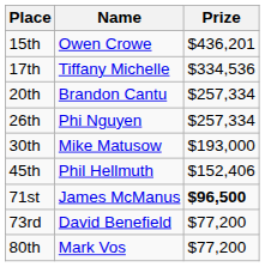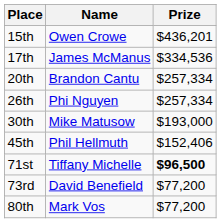 <table class="wikitable">
 <tr>
 <th bgcolor="#FFEBAD">Place</th>
 <th bgcolor="#FFEBAD">Name</th>
 <th bgcolor="#FFEBAD">Prize</th>
 </tr>
 <tr>
 <td>15th</td>
 <td><a href='#'>Owen Crowe</a></td>
 <td>$436,201</td>
 </tr>
 <tr>
 <td>17th</td>
-<td><a href='#'>Tiffany Michelle</a></td>
+<td><a href='#'>James McManus</a></td>
 <td>$334,536</td>
 </tr>
 <tr>
 <td>20th</td>
 <td><a href='#'>Brandon Cantu</a></td>
 <td>$257,334</td>
 </tr>
 <tr>
 <td>26th</td>
 <td><a href='#'>Phi Nguyen</a></td>
 <td>$257,334</td>
 </tr>
 <tr>
 <td>30th</td>
 <td><a href='#'>Mike Matusow</a></td>
 <td>$193,000</td>
 </tr>
 <tr>
 <td>45th</td>
 <td><a href='#'>Phil Hellmuth</a></td>
 <td>$152,406</td>
 </tr>
 <tr>
 <td>71st</td>
-<td><a href='#'>James McManus</a></td>
+<td><a href='#'>Tiffany Michelle</a></td>
 <td><strong>$96,500</strong></td>
 </tr>
 <tr>
 <td>73rd</td>
 <td><a href='#'>David Benefield</a></td>
 <td>$77,200</td>
 </tr>
 <tr>
 <td>80th</td>
 <td><a href='#'>Mark Vos</a></td>
 <td>$77,200</td>
 </tr>
 </table>
